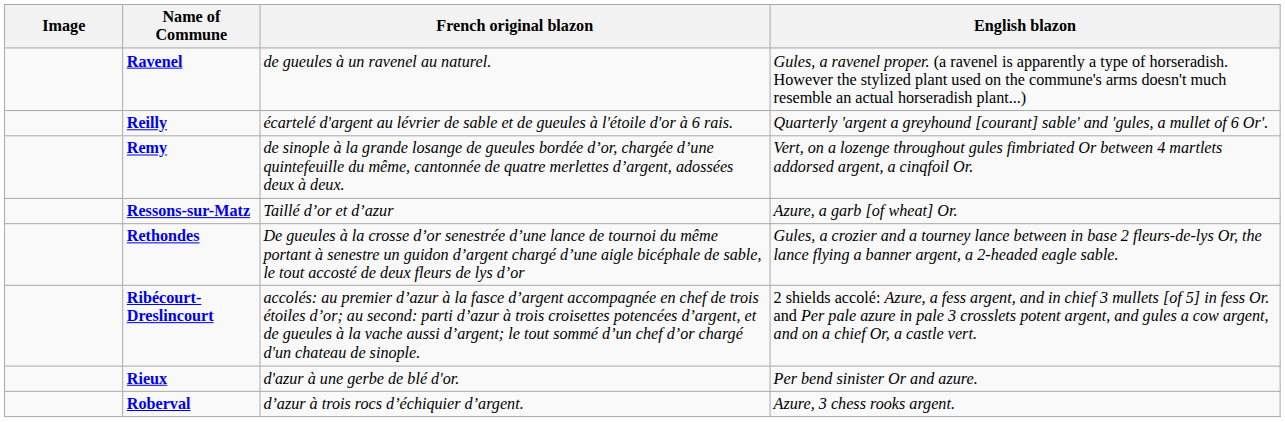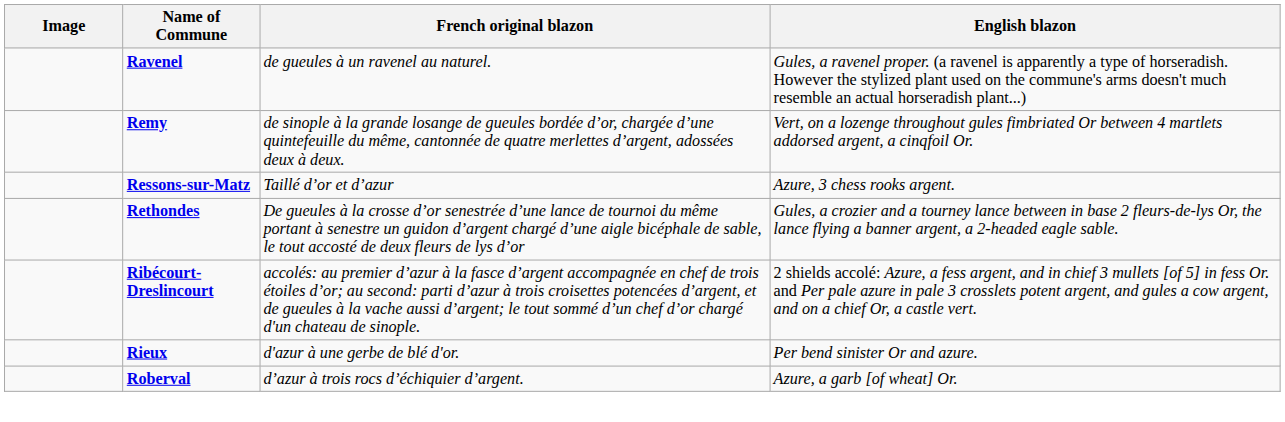 <table class="wikitable" width="100%">
 <tr>
 <th width="110">Image</th>
 <th>Name of Commune</th>
 <th width="40%">French original blazon</th>
 <th width="40%">English blazon</th>
 </tr>
 <tr valign=top>
 <td align=center><br></td>
 <td><strong><a href='#'>Ravenel</a></strong></td>
 <td><em>de gueules à un ravenel au naturel.</em> </td>
 <td><em>Gules, a ravenel proper.</em> (a ravenel is apparently a type of horseradish.  However the stylized plant used on the commune's arms doesn't much resemble an actual horseradish plant...)</td>
 </tr>
 <tr valign=top>
-<td align=center></td>
-<td><strong><a href='#'>Reilly</a></strong></td>
-<td><em>écartelé d'argent au lévrier de sable et de gueules à l'étoile d'or à 6 rais.</em></td>
-<td><em>Quarterly 'argent a greyhound [courant] sable' and 'gules, a mullet of 6 Or'.</em></td>
-</tr>
-<tr valign=top>
 <td align=center><br></td>
 <td><strong><a href='#'>Remy</a></strong></td>
 <td><em>de sinople à la grande losange de gueules bordée d’or, chargée d’une quintefeuille du même, cantonnée de quatre merlettes d’argent, adossées deux à deux.</em></td>
 <td><em>Vert, on a lozenge throughout gules fimbriated Or between 4 martlets addorsed argent, a cinqfoil Or.</em></td>
 </tr>
 <tr valign=top>
 <td align=center><br></td>
 <td><strong><a href='#'>Ressons-sur-Matz</a></strong></td>
 <td><em>Taillé d’or et d’azur</em></td>
-<td><em>Azure, a garb [of wheat] Or.</em></td>
+<td><em>Azure, 3 chess rooks argent.</em></td>
 </tr>
 <tr valign=top>
 <td align=center><br></td>
 <td><strong><a href='#'>Rethondes</a></strong></td>
 <td><em>De gueules à la crosse d’or senestrée d’une lance de tournoi du même portant à senestre un guidon d’argent chargé d’une aigle bicéphale de sable, le tout accosté de deux fleurs de lys d’or</em></td>
 <td><em>Gules, a crozier and a tourney lance between in base 2 fleurs-de-lys Or, the lance flying a banner argent, a 2-headed eagle sable.</em></td>
 </tr>
 <tr valign=top>
 <td align=center><br></td>
 <td><strong><a href='#'>Ribécourt-Dreslincourt</a></strong></td>
 <td><em>accolés: au premier d’azur à la fasce d’argent accompagnée en chef de trois étoiles d’or; au second: parti d’azur à trois croisettes potencées d’argent, et de gueules à la vache aussi d’argent; le tout sommé d’un chef d’or chargé d'un chateau de sinople.</em></td>
 <td>2 shields accolé: <em>Azure, a fess argent, and in chief 3 mullets [of 5] in fess Or.</em> and <em>Per pale azure in pale 3 crosslets potent argent, and gules a cow argent, and on a chief Or, a castle vert.</em></td>
 </tr>
 <tr valign=top>
 <td align=center><br></td>
 <td><strong><a href='#'>Rieux</a></strong></td>
 <td><em>d'azur à une gerbe de blé d'or.</em></td>
 <td><em>Per bend sinister Or and azure.</em></td>
 </tr>
 <tr valign=top>
 <td align=center><br></td>
 <td><strong><a href='#'>Roberval</a></strong></td>
 <td><em>d’azur à trois rocs d’échiquier d’argent.</em> </td>
-<td><em>Azure, 3 chess rooks argent.</em></td>
+<td><em>Azure, a garb [of wheat] Or.</em></td>
 </tr>
 </table>
